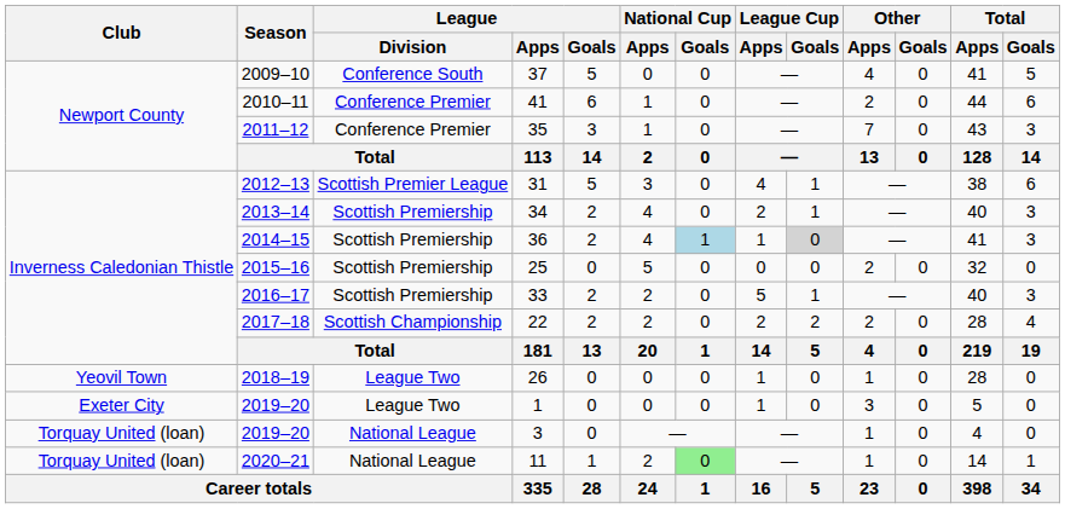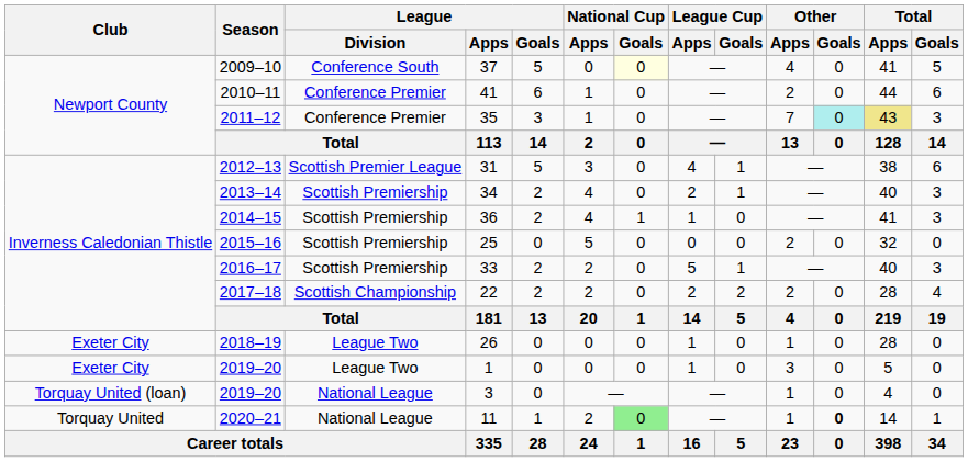 <table class="wikitable" style="text-align: center;">
 <tr>
 <th rowspan="2">Club</th>
 <th rowspan="2">Season</th>
 <th colspan="3">League</th>
 <th colspan="2">National Cup</th>
 <th colspan="2">League Cup</th>
 <th colspan="2">Other</th>
 <th colspan="2">Total</th>
 </tr>
 <tr>
 <th>Division</th>
 <th>Apps</th>
 <th>Goals</th>
 <th>Apps</th>
 <th>Goals</th>
 <th>Apps</th>
 <th>Goals</th>
 <th>Apps</th>
 <th>Goals</th>
 <th>Apps</th>
 <th>Goals</th>
 </tr>
 <tr>
 <td rowspan="4"><a href='#'>Newport County</a></td>
 <td>2009–10</td>
 <td><a href='#'>Conference South</a></td>
 <td>37</td>
 <td>5</td>
 <td>0</td>
-<td>0</td>
+<td style="background: lightyellow;">0</td>
 <td colspan="2">—</td>
 <td>4</td>
 <td>0</td>
 <td>41</td>
 <td>5</td>
 </tr>
 <tr>
 <td>2010–11</td>
 <td><a href='#'>Conference Premier</a></td>
 <td>41</td>
 <td>6</td>
 <td>1</td>
 <td>0</td>
 <td colspan="2">—</td>
 <td>2</td>
 <td>0</td>
 <td>44</td>
 <td>6</td>
 </tr>
 <tr>
 <td><a href='#'>2011–12</a></td>
 <td>Conference Premier</td>
 <td>35</td>
 <td>3</td>
 <td>1</td>
 <td>0</td>
 <td colspan="2">—</td>
 <td>7</td>
-<td>0</td>
-<td>43</td>
+<td style="background: paleturquoise;">0</td>
+<td style="background: khaki;">43</td>
 <td>3</td>
 </tr>
 <tr>
 <th colspan="2">Total</th>
 <th>113</th>
 <th>14</th>
 <th>2</th>
 <th>0</th>
 <th colspan="2">—</th>
 <th>13</th>
 <th>0</th>
 <th>128</th>
 <th>14</th>
 </tr>
 <tr>
 <td rowspan="7"><a href='#'>Inverness Caledonian Thistle</a></td>
 <td><a href='#'>2012–13</a></td>
 <td><a href='#'>Scottish Premier League</a></td>
 <td>31</td>
 <td>5</td>
 <td>3</td>
 <td>0</td>
 <td>4</td>
 <td>1</td>
 <td colspan="2">—</td>
 <td>38</td>
 <td>6</td>
 </tr>
 <tr>
 <td><a href='#'>2013–14</a></td>
 <td><a href='#'>Scottish Premiership</a></td>
 <td>34</td>
 <td>2</td>
 <td>4</td>
 <td>0</td>
 <td>2</td>
 <td>1</td>
 <td colspan="2">—</td>
 <td>40</td>
 <td>3</td>
 </tr>
 <tr>
 <td><a href='#'>2014–15</a></td>
 <td>Scottish Premiership</td>
 <td>36</td>
 <td>2</td>
 <td>4</td>
-<td style="background: lightblue;">1</td>
 <td>1</td>
-<td style="background: lightgrey;">0</td>
+<td>1</td>
+<td>0</td>
 <td colspan="2">—</td>
 <td>41</td>
 <td>3</td>
 </tr>
 <tr>
 <td><a href='#'>2015–16</a></td>
 <td>Scottish Premiership</td>
 <td>25</td>
 <td>0</td>
 <td>5</td>
 <td>0</td>
 <td>0</td>
 <td>0</td>
 <td>2</td>
 <td>0</td>
 <td>32</td>
 <td>0</td>
 </tr>
 <tr>
 <td><a href='#'>2016–17</a></td>
 <td>Scottish Premiership</td>
 <td>33</td>
 <td>2</td>
 <td>2</td>
 <td>0</td>
 <td>5</td>
 <td>1</td>
 <td colspan="2">—</td>
 <td>40</td>
 <td>3</td>
 </tr>
 <tr>
 <td><a href='#'>2017–18</a></td>
 <td><a href='#'>Scottish Championship</a></td>
 <td>22</td>
 <td>2</td>
 <td>2</td>
 <td>0</td>
 <td>2</td>
 <td>2</td>
 <td>2</td>
 <td>0</td>
 <td>28</td>
 <td>4</td>
 </tr>
 <tr>
 <th colspan=2>Total</th>
 <th>181</th>
 <th>13</th>
 <th>20</th>
 <th>1</th>
 <th>14</th>
 <th>5</th>
 <th>4</th>
 <th>0</th>
 <th>219</th>
 <th>19</th>
 </tr>
 <tr>
-<td><a href='#'>Yeovil Town</a></td>
+<td><a href='#'>Exeter City</a></td>
 <td><a href='#'>2018–19</a></td>
 <td><a href='#'>League Two</a></td>
 <td>26</td>
 <td>0</td>
 <td>0</td>
 <td>0</td>
 <td>1</td>
 <td>0</td>
 <td>1</td>
 <td>0</td>
 <td>28</td>
 <td>0</td>
 </tr>
 <tr>
 <td><a href='#'>Exeter City</a></td>
 <td><a href='#'>2019–20</a></td>
 <td>League Two</td>
 <td>1</td>
 <td>0</td>
 <td>0</td>
 <td>0</td>
 <td>1</td>
 <td>0</td>
 <td>3</td>
 <td>0</td>
 <td>5</td>
 <td>0</td>
 </tr>
 <tr>
 <td><a href='#'>Torquay United</a> (loan)</td>
 <td><a href='#'>2019–20</a></td>
 <td><a href='#'>National League</a></td>
 <td>3</td>
 <td>0</td>
 <td colspan=2>—</td>
 <td colspan=2>—</td>
 <td>1</td>
 <td>0</td>
 <td>4</td>
 <td>0</td>
 </tr>
 <tr>
-<td><a href='#'>Torquay United</a> (loan)</td>
+<td>Torquay United</td>
 <td><a href='#'>2020–21</a></td>
 <td>National League</td>
 <td>11</td>
 <td>1</td>
 <td>2</td>
 <td style="background: lightgreen;">0</td>
 <td colspan=2>—</td>
 <td>1</td>
-<td>0</td>
+<td><strong>0</strong></td>
 <td>14</td>
 <td>1</td>
 </tr>
 <tr>
 <th colspan="3">Career totals</th>
 <th>335</th>
 <th>28</th>
 <th>24</th>
 <th>1</th>
 <th>16</th>
 <th>5</th>
 <th>23</th>
 <th>0</th>
 <th>398</th>
 <th>34</th>
 </tr>
 </table>
